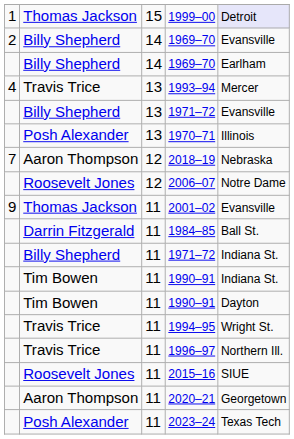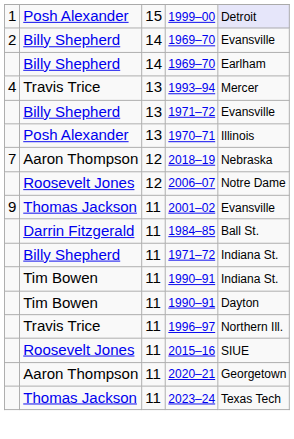 <table class="wikitable">
 <tr>
 </tr>
 <tr>
 <td>1</td>
-<td><a href='#'>Thomas Jackson</a></td>
+<td><a href='#'>Posh Alexander</a></td>
 <td>15</td>
 <td style="font-size:80%;"><a href='#'>1999–00</a></td>
 <td style="background: lavender; font-size:80%;">Detroit</td>
 </tr>
 <tr>
 <td>2</td>
 <td><a href='#'>Billy Shepherd</a></td>
 <td>14</td>
 <td style="font-size:80%;"><a href='#'>1969–70</a></td>
 <td style="font-size:80%;">Evansville</td>
 </tr>
 <tr>
 <td></td>
 <td><a href='#'>Billy Shepherd</a></td>
 <td>14</td>
 <td style="font-size:80%;"><a href='#'>1969–70</a></td>
 <td style="font-size:80%;">Earlham</td>
 </tr>
 <tr>
 <td>4</td>
 <td>Travis Trice</td>
 <td>13</td>
 <td style="font-size:80%;"><a href='#'>1993–94</a></td>
 <td style="font-size:80%;">Mercer</td>
 </tr>
 <tr>
 <td></td>
 <td><a href='#'>Billy Shepherd</a></td>
 <td>13</td>
 <td style="font-size:80%;"><a href='#'>1971–72</a></td>
 <td style="font-size:80%;">Evansville</td>
 </tr>
 <tr>
 <td></td>
 <td><a href='#'>Posh Alexander</a></td>
 <td>13</td>
 <td style="font-size:80%;"><a href='#'>1970–71</a></td>
 <td style="font-size:80%;">Illinois</td>
 </tr>
 <tr>
 <td>7</td>
 <td>Aaron Thompson</td>
 <td>12</td>
 <td style="font-size:80%;"><a href='#'>2018–19</a></td>
 <td style="font-size:80%;">Nebraska</td>
 </tr>
 <tr>
 <td></td>
 <td><a href='#'>Roosevelt Jones</a></td>
 <td>12</td>
 <td style="font-size:80%;"><a href='#'>2006–07</a></td>
 <td style="font-size:80%;">Notre Dame</td>
 </tr>
 <tr>
 <td>9</td>
 <td><a href='#'>Thomas Jackson</a></td>
 <td>11</td>
 <td style="font-size:80%;"><a href='#'>2001–02</a></td>
 <td style="font-size:80%;">Evansville</td>
 </tr>
 <tr>
 <td></td>
 <td><a href='#'>Darrin Fitzgerald</a></td>
 <td>11</td>
 <td style="font-size:80%;"><a href='#'>1984–85</a></td>
 <td style="font-size:80%;">Ball St.</td>
 </tr>
 <tr>
 <td></td>
 <td><a href='#'>Billy Shepherd</a></td>
 <td>11</td>
 <td style="font-size:80%;"><a href='#'>1971–72</a></td>
 <td style="font-size:80%;">Indiana St.</td>
 </tr>
 <tr>
 <td></td>
 <td>Tim Bowen</td>
 <td>11</td>
 <td style="font-size:80%;"><a href='#'>1990–91</a></td>
 <td style="font-size:80%;">Indiana St.</td>
 </tr>
 <tr>
 <td></td>
 <td>Tim Bowen</td>
 <td>11</td>
 <td style="font-size:80%;"><a href='#'>1990–91</a></td>
 <td style="font-size:80%;">Dayton</td>
 </tr>
 <tr>
 <td></td>
 <td>Travis Trice</td>
 <td>11</td>
-<td style="font-size:80%;"><a href='#'>1994–95</a></td>
-<td style="font-size:80%;">Wright St.</td>
-</tr>
-<tr>
-<td></td>
-<td>Travis Trice</td>
-<td>11</td>
 <td style="font-size:80%;"><a href='#'>1996–97</a></td>
 <td style="font-size:80%;">Northern Ill.</td>
 </tr>
 <tr>
 <td></td>
 <td><a href='#'>Roosevelt Jones</a></td>
 <td>11</td>
 <td style="font-size:80%;"><a href='#'>2015–16</a></td>
 <td style="font-size:80%;">SIUE</td>
 </tr>
 <tr>
 <td></td>
 <td>Aaron Thompson</td>
 <td>11</td>
 <td style="font-size:80%;"><a href='#'>2020–21</a></td>
 <td style="font-size:80%;">Georgetown</td>
 </tr>
 <tr>
 <td></td>
-<td><a href='#'>Posh Alexander</a></td>
+<td><a href='#'>Thomas Jackson</a></td>
 <td>11</td>
 <td style="font-size:80%;"><a href='#'>2023–24</a></td>
 <td style="font-size:80%;">Texas Tech</td>
 </tr>
 </table>
